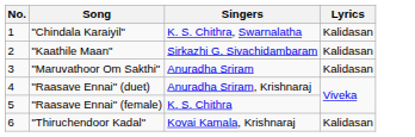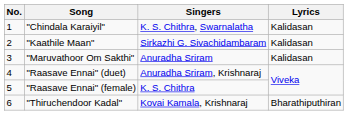 <table class="wikitable" style="font-size:95%;">
 <tr>
 <th>No.</th>
 <th>Song</th>
 <th>Singers</th>
 <th>Lyrics</th>
 </tr>
 <tr>
 <td>1</td>
 <td>"Chindala Karaiyil"</td>
 <td><a href='#'>K. S. Chithra</a>, <a href='#'>Swarnalatha</a></td>
 <td>Kalidasan</td>
 </tr>
 <tr>
 <td>2</td>
 <td>"Kaathile Maan"</td>
 <td><a href='#'>Sirkazhi G. Sivachidambaram</a></td>
 <td>Kalidasan</td>
 </tr>
 <tr>
 <td>3</td>
 <td>"Maruvathoor Om Sakthi"</td>
 <td><a href='#'>Anuradha Sriram</a></td>
 <td>Kalidasan</td>
 </tr>
 <tr>
 <td>4</td>
 <td>"Raasave Ennai" (duet)</td>
 <td><a href='#'>Anuradha Sriram</a>, Krishnaraj</td>
 <td rowspan=2><a href='#'>Viveka</a></td>
 </tr>
 <tr>
 <td>5</td>
 <td>"Raasave Ennai" (female)</td>
 <td><a href='#'>K. S. Chithra</a></td>
 </tr>
 <tr>
 <td>6</td>
 <td>"Thiruchendoor Kadal"</td>
 <td><a href='#'>Kovai Kamala</a>, Krishnaraj</td>
-<td>Kalidasan</td>
+<td>Bharathiputhiran</td>
 </tr>
 </table>
